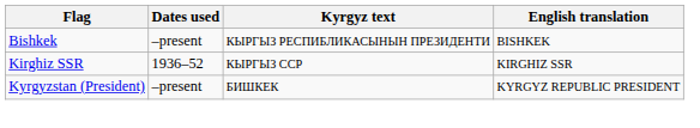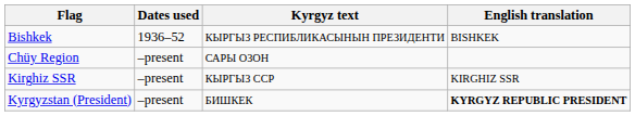 <table class="wikitable sortable noresize">
 <tr>
 <th>Flag</th>
 <th>Dates used</th>
 <th>Kyrgyz text</th>
 <th>English translation</th>
 </tr>
 <tr>
 <td> <a href='#'>Bishkek</a></td>
-<td>–present</td>
+<td>1936–52</td>
 <td><small>КЫРГЫЗ РЕСПИБЛИКАСЫНЫН ПРЕЗИДЕНТИ</small></td>
 <td><small>BISHKEK</small></td>
 </tr>
 <tr>
+<td> <a href='#'>Chüy Region</a></td>
+<td>–present</td>
+<td><small>САРЫ ОЗОН</small></td>
+<td><small></small></td>
+</tr>
+<tr>
 <td> <a href='#'>Kirghiz SSR</a></td>
-<td>1936–52</td>
+<td>–present</td>
 <td><small>КЫРГЫЗ СCP</small></td>
 <td><small>KIRGHIZ SSR</small></td>
 </tr>
 <tr>
 <td> <a href='#'>Kyrgyzstan (President)</a></td>
 <td>–present</td>
 <td><small>БИШКЕК</small></td>
-<td><small>KYRGYZ REPUBLIC PRESIDENT</small></td>
+<td><strong><small>KYRGYZ REPUBLIC PRESIDENT</small></strong></td>
 </tr>
 </table>
